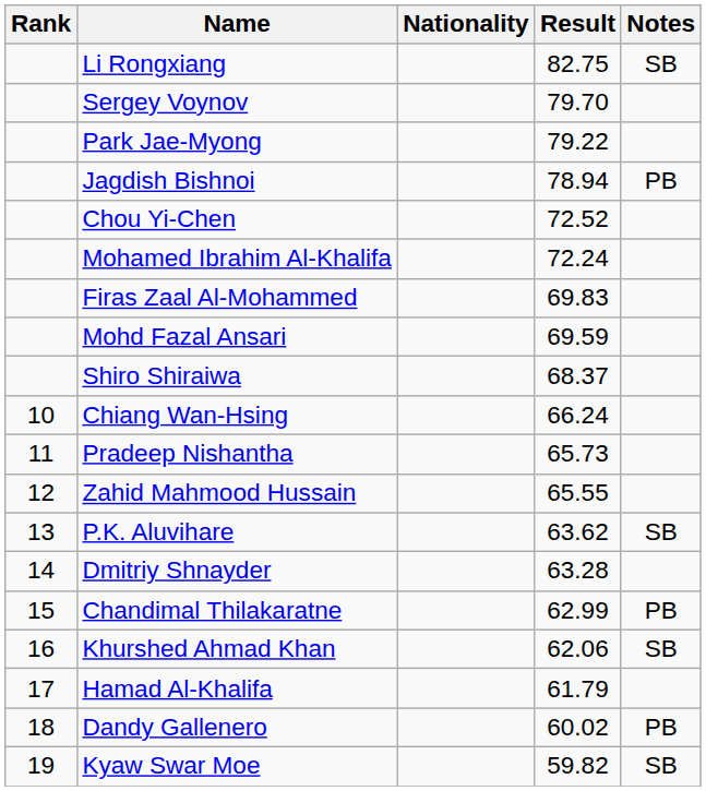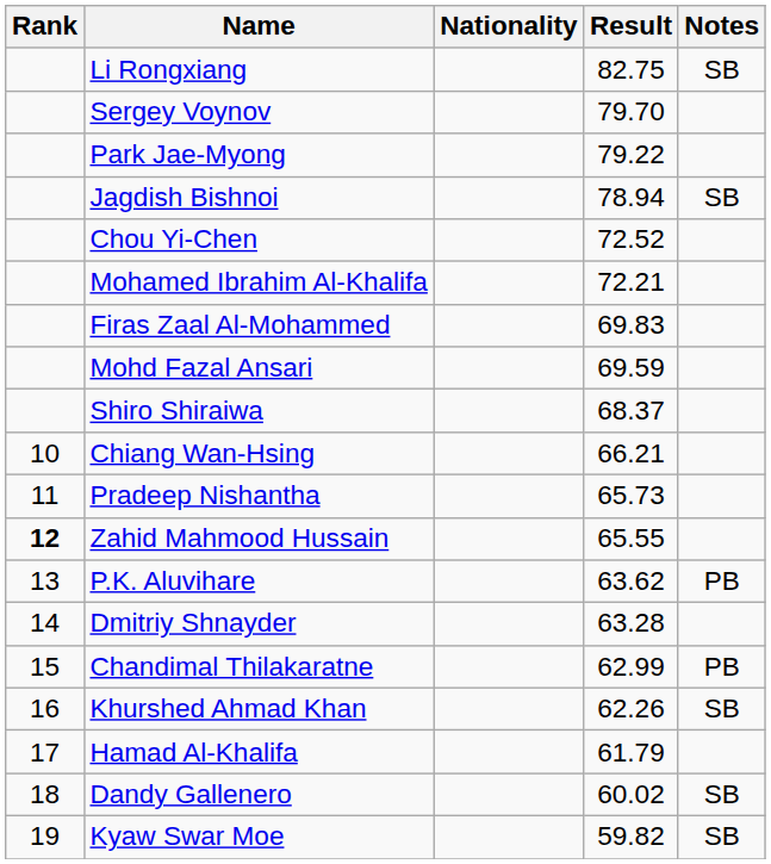 <table class="wikitable sortable" style="text-align:center">
 <tr>
 <th>Rank</th>
 <th>Name</th>
 <th>Nationality</th>
 <th>Result</th>
 <th>Notes</th>
 </tr>
 <tr>
 <td></td>
 <td align=left><a href='#'>Li Rongxiang</a></td>
 <td align=left></td>
 <td>82.75</td>
 <td>SB</td>
 </tr>
 <tr>
 <td></td>
 <td align=left><a href='#'>Sergey Voynov</a></td>
 <td align=left></td>
 <td>79.70</td>
 <td></td>
 </tr>
 <tr>
 <td></td>
 <td align=left><a href='#'>Park Jae-Myong</a></td>
 <td align=left></td>
 <td>79.22</td>
 <td></td>
 </tr>
 <tr>
 <td></td>
 <td align=left><a href='#'>Jagdish Bishnoi</a></td>
 <td align=left></td>
 <td>78.94</td>
-<td>PB</td>
+<td>SB</td>
 </tr>
 <tr>
 <td></td>
 <td align=left><a href='#'>Chou Yi-Chen</a></td>
 <td align=left></td>
 <td>72.52</td>
 <td></td>
 </tr>
 <tr>
 <td></td>
 <td align=left><a href='#'>Mohamed Ibrahim Al-Khalifa</a></td>
 <td align=left></td>
-<td>72.24</td>
+<td>72.21</td>
 <td></td>
 </tr>
 <tr>
 <td></td>
 <td align=left><a href='#'>Firas Zaal Al-Mohammed</a></td>
 <td align=left></td>
 <td>69.83</td>
 <td></td>
 </tr>
 <tr>
 <td></td>
 <td align=left><a href='#'>Mohd Fazal Ansari</a></td>
 <td align=left></td>
 <td>69.59</td>
 <td></td>
 </tr>
 <tr>
 <td></td>
 <td align=left><a href='#'>Shiro Shiraiwa</a></td>
 <td align=left></td>
 <td>68.37</td>
 <td></td>
 </tr>
 <tr>
 <td>10</td>
 <td align=left><a href='#'>Chiang Wan-Hsing</a></td>
 <td align=left></td>
-<td>66.24</td>
+<td>66.21</td>
 <td></td>
 </tr>
 <tr>
 <td>11</td>
 <td align=left><a href='#'>Pradeep Nishantha</a></td>
 <td align=left></td>
 <td>65.73</td>
 <td></td>
 </tr>
 <tr>
-<td>12</td>
+<td><strong>12</strong></td>
 <td align=left><a href='#'>Zahid Mahmood Hussain</a></td>
 <td align=left></td>
 <td>65.55</td>
 <td></td>
 </tr>
 <tr>
 <td>13</td>
 <td align=left><a href='#'>P.K. Aluvihare</a></td>
 <td align=left></td>
 <td>63.62</td>
-<td>SB</td>
+<td>PB</td>
 </tr>
 <tr>
 <td>14</td>
 <td align=left><a href='#'>Dmitriy Shnayder</a></td>
 <td align=left></td>
 <td>63.28</td>
 <td></td>
 </tr>
 <tr>
 <td>15</td>
 <td align=left><a href='#'>Chandimal Thilakaratne</a></td>
 <td align=left></td>
 <td>62.99</td>
 <td>PB</td>
 </tr>
 <tr>
 <td>16</td>
 <td align=left><a href='#'>Khurshed Ahmad Khan</a></td>
 <td align=left></td>
-<td>62.06</td>
+<td>62.26</td>
 <td>SB</td>
 </tr>
 <tr>
 <td>17</td>
 <td align=left><a href='#'>Hamad Al-Khalifa</a></td>
 <td align=left></td>
 <td>61.79</td>
 <td></td>
 </tr>
 <tr>
 <td>18</td>
 <td align=left><a href='#'>Dandy Gallenero</a></td>
 <td align=left></td>
 <td>60.02</td>
-<td>PB</td>
+<td>SB</td>
 </tr>
 <tr>
 <td>19</td>
 <td align=left><a href='#'>Kyaw Swar Moe</a></td>
 <td align=left></td>
 <td>59.82</td>
 <td>SB</td>
 </tr>
 </table>
